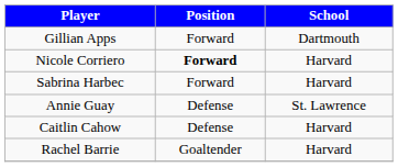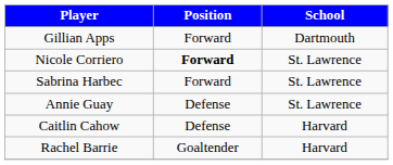 <table class="wikitable" width="50%">
 <tr align="center"  style=" background:blue; color:#FFFFFF;">
 <td><strong>Player</strong></td>
 <td><strong>Position</strong></td>
 <td><strong>School</strong></td>
 </tr>
 <tr align="center" bgcolor="">
 <td>Gillian Apps</td>
 <td>Forward</td>
 <td>Dartmouth</td>
 </tr>
 <tr align="center" bgcolor="">
 <td>Nicole Corriero</td>
 <td><strong>Forward</strong></td>
-<td>Harvard</td>
+<td>St. Lawrence</td>
 </tr>
 <tr align="center" bgcolor="">
 <td>Sabrina Harbec</td>
 <td>Forward</td>
-<td>Harvard</td>
+<td>St. Lawrence</td>
 </tr>
 <tr align="center" bgcolor="">
 <td>Annie Guay</td>
 <td>Defense</td>
 <td>St. Lawrence</td>
 </tr>
 <tr align="center" bgcolor="">
 <td>Caitlin Cahow</td>
 <td>Defense</td>
 <td>Harvard</td>
 </tr>
 <tr align="center" bgcolor="">
 <td>Rachel Barrie</td>
 <td>Goaltender</td>
 <td>Harvard</td>
 </tr>
 <tr align="center" bgcolor="">
 </tr>
 </table>
